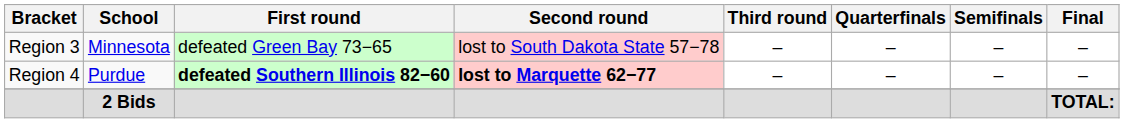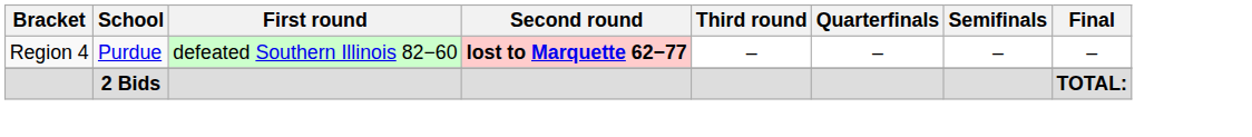 <table class="sortable wikitable" style="white-space:nowrap; font-size:100%;">
 <tr>
 <th>Bracket</th>
 <th>School</th>
 <th>First round</th>
 <th>Second round</th>
 <th>Third round</th>
 <th>Quarterfinals</th>
 <th>Semifinals</th>
 <th>Final</th>
 </tr>
 <tr>
-<td>Region 3</td>
-<td><a href='#'>Minnesota</a></td>
-<td style="background:#cfc;" align=left>defeated <a href='#'>Green Bay</a> 73−65</td>
-<td style="background:#fcc;" align=left>lost to <a href='#'>South Dakota State</a> 57−78</td>
-<td style="background:#fff;" align=center>–</td>
-<td style="background:#fff;" align=center>–</td>
-<td style="background:#fff;" align=center>–</td>
-<td style="background:#fff;" align=center>–</td>
-</tr>
-<tr>
 <td>Region 4</td>
 <td><a href='#'>Purdue</a></td>
-<td style="background:#cfc;" align=left><strong>defeated <a href='#'>Southern Illinois</a> 82−60</strong></td>
+<td style="background:#cfc;" align=left>defeated <a href='#'>Southern Illinois</a> 82−60</td>
 <td style="background:#fcc;" align=left><strong>lost to <a href='#'>Marquette</a> 62−77</strong></td>
 <td style="background:#fff;" align=center>–</td>
 <td style="background:#fff;" align=center>–</td>
 <td style="background:#fff;" align=center>–</td>
 <td style="background:#fff;" align=center>–</td>
 </tr>
 <tr>
 </tr>
 <tr class="sortbottom" style="text-align:center; background:#ddd;">
 <td></td>
 <td><strong>2 Bids</strong></td>
 <td></td>
 <td></td>
 <td></td>
 <td></td>
 <td></td>
 <td><strong>TOTAL:</strong> </td>
 </tr>
 </table>
